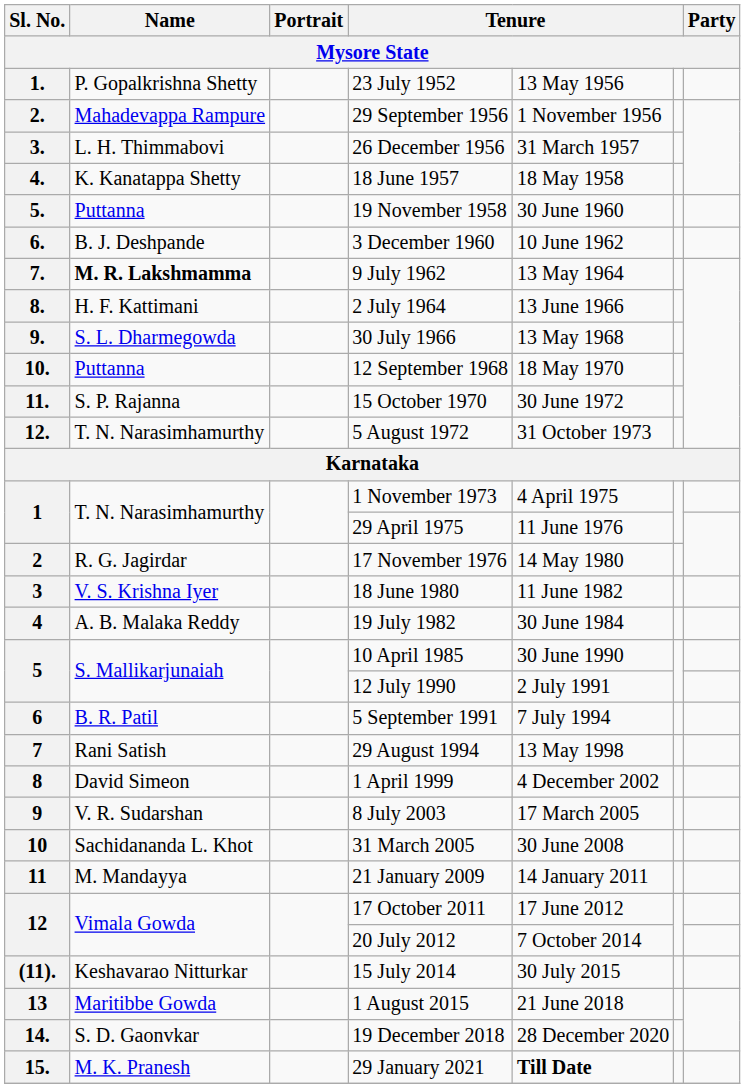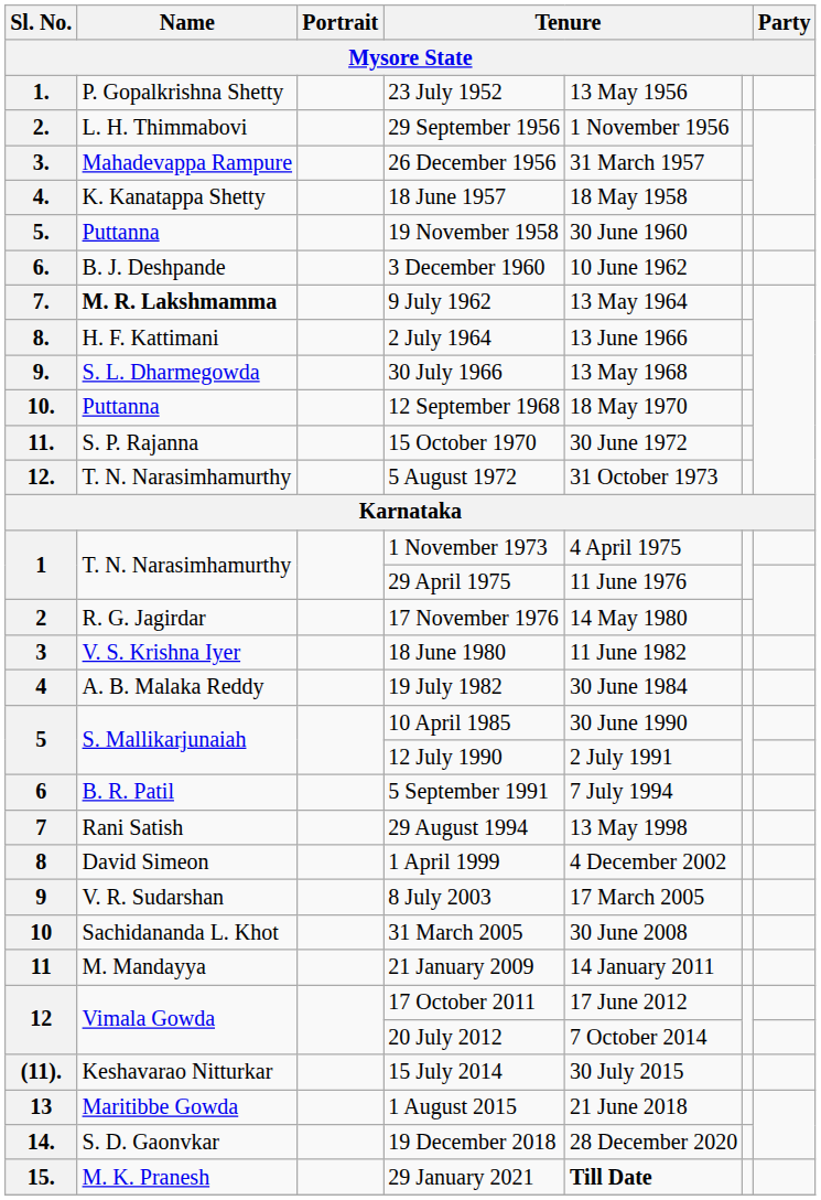 <table class="wikitable sortable">
 <tr>
 <th>Sl. No.</th>
 <th>Name</th>
 <th>Portrait</th>
 <th colspan="3">Tenure</th>
 <th colspan="2" scope="col">Party</th>
 </tr>
 <tr>
 <th colspan="8"><a href='#'>Mysore State</a></th>
 </tr>
 <tr>
 <th>1.</th>
 <td>P. Gopalkrishna Shetty</td>
 <td></td>
 <td>23 July 1952</td>
 <td>13 May 1956</td>
 <td></td>
 <td></td>
 </tr>
 <tr>
 <th>2.</th>
-<td><a href='#'>Mahadevappa Rampure</a></td>
+<td>L. H. Thimmabovi</td>
 <td></td>
 <td>29 September 1956</td>
 <td>1 November 1956</td>
 <td></td>
 </tr>
 <tr>
 <th>3.</th>
-<td>L. H. Thimmabovi</td>
+<td><a href='#'>Mahadevappa Rampure</a></td>
 <td></td>
 <td>26 December 1956</td>
 <td>31 March 1957</td>
 <td></td>
 </tr>
 <tr>
 <th>4.</th>
 <td>K. Kanatappa Shetty</td>
 <td></td>
 <td>18 June 1957</td>
 <td>18 May 1958</td>
 <td></td>
 </tr>
 <tr>
 <th>5.</th>
 <td><a href='#'>Puttanna</a></td>
 <td></td>
 <td>19 November 1958</td>
 <td>30 June 1960</td>
 <td></td>
 <td></td>
 </tr>
 <tr>
 <th>6.</th>
 <td>B. J. Deshpande</td>
 <td></td>
 <td>3 December 1960</td>
 <td>10 June 1962</td>
 <td></td>
 <td></td>
 </tr>
 <tr>
 <th>7.</th>
 <td><strong>M. R. Lakshmamma</strong></td>
 <td></td>
 <td>9 July 1962</td>
 <td>13 May 1964</td>
 <td></td>
 </tr>
 <tr>
 <th>8.</th>
 <td>H. F. Kattimani</td>
 <td></td>
 <td>2 July 1964</td>
 <td>13 June 1966</td>
 <td></td>
 </tr>
 <tr>
 <th>9.</th>
 <td><a href='#'>S. L. Dharmegowda</a></td>
 <td></td>
 <td>30 July 1966</td>
 <td>13 May 1968</td>
 <td></td>
 </tr>
 <tr>
 <th>10.</th>
 <td><a href='#'>Puttanna</a></td>
 <td></td>
 <td>12 September 1968</td>
 <td>18 May 1970</td>
 <td></td>
 </tr>
 <tr>
 <th>11.</th>
 <td>S. P. Rajanna</td>
 <td></td>
 <td>15 October 1970</td>
 <td>30 June 1972</td>
 <td></td>
 </tr>
 <tr>
 <th>12.</th>
 <td>T. N. Narasimhamurthy</td>
 <td></td>
 <td>5 August 1972</td>
 <td>31 October 1973</td>
 <td></td>
 </tr>
 <tr>
 <th colspan="8">Karnataka</th>
 </tr>
 <tr>
 <th rowspan=2>1</th>
 <td rowspan=2>T. N. Narasimhamurthy</td>
 <td rowspan=2></td>
 <td>1 November 1973</td>
 <td>4 April 1975</td>
 <td rowspan=2></td>
 <td></td>
 </tr>
 <tr>
 <td>29 April 1975</td>
 <td>11 June 1976</td>
 </tr>
 <tr>
 <th>2</th>
 <td>R. G. Jagirdar</td>
 <td></td>
 <td>17 November 1976</td>
 <td>14 May 1980</td>
 <td></td>
 </tr>
 <tr>
 <th>3</th>
 <td><a href='#'>V. S. Krishna Iyer</a></td>
 <td></td>
 <td>18 June 1980</td>
 <td>11 June 1982</td>
 <td></td>
 <td></td>
 </tr>
 <tr>
 <th>4</th>
 <td>A. B. Malaka Reddy</td>
 <td></td>
 <td>19 July 1982</td>
 <td>30 June 1984</td>
 <td></td>
 <td></td>
 </tr>
 <tr>
 <th rowspan=2>5</th>
 <td rowspan=2><a href='#'>S. Mallikarjunaiah</a></td>
 <td rowspan=2></td>
 <td>10 April 1985</td>
 <td>30 June 1990</td>
 <td rowspan=2></td>
 <td></td>
 </tr>
 <tr>
 <td>12 July 1990</td>
 <td>2 July 1991</td>
 </tr>
 <tr>
 <th>6</th>
 <td><a href='#'>B. R. Patil</a></td>
 <td></td>
 <td>5 September 1991</td>
 <td>7 July 1994</td>
 <td></td>
 <td></td>
 </tr>
 <tr>
 <th>7</th>
 <td>Rani Satish</td>
 <td></td>
 <td>29 August 1994</td>
 <td>13 May 1998</td>
 <td></td>
 <td></td>
 </tr>
 <tr>
 <th>8</th>
 <td>David Simeon</td>
 <td></td>
 <td>1 April 1999</td>
 <td>4 December 2002</td>
 <td></td>
 <td></td>
 </tr>
 <tr>
 <th>9</th>
 <td>V. R. Sudarshan</td>
 <td></td>
 <td>8 July 2003</td>
 <td>17 March 2005</td>
 <td></td>
 <td></td>
 </tr>
 <tr>
 <th>10</th>
 <td>Sachidananda L. Khot</td>
 <td></td>
 <td>31 March 2005</td>
 <td>30 June 2008</td>
 <td></td>
 <td></td>
 </tr>
 <tr>
 <th>11</th>
 <td>M. Mandayya</td>
 <td></td>
 <td>21 January 2009</td>
 <td>14 January 2011</td>
 <td></td>
 </tr>
 <tr>
 <th rowspan=2>12</th>
 <td rowspan=2><a href='#'>Vimala Gowda</a></td>
 <td rowspan=2></td>
 <td>17 October 2011</td>
 <td>17 June 2012</td>
 <td rowspan=2></td>
 <td></td>
 </tr>
 <tr>
 <td>20 July 2012</td>
 <td>7 October 2014</td>
 </tr>
 <tr>
 <th>(11).</th>
 <td>Keshavarao Nitturkar</td>
 <td></td>
 <td>15 July 2014</td>
 <td>30 July 2015</td>
 <td></td>
 <td></td>
 </tr>
 <tr>
 <th>13</th>
 <td><a href='#'>Maritibbe Gowda</a></td>
 <td></td>
 <td>1 August 2015</td>
 <td>21 June 2018</td>
 <td></td>
 </tr>
 <tr>
 <th>14.</th>
 <td>S. D. Gaonvkar</td>
 <td></td>
 <td>19 December 2018</td>
 <td>28 December 2020</td>
 <td></td>
 </tr>
 <tr>
 <th>15.</th>
 <td><a href='#'>M. K. Pranesh</a></td>
 <td></td>
 <td>29 January 2021</td>
 <td><strong>Till Date</strong></td>
 <td></td>
 <td></td>
 </tr>
 <tr>
 </tr>
 </table>
